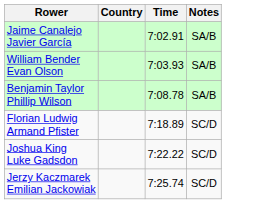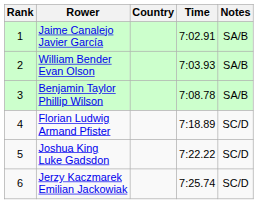 <table class="wikitable" style="text-align:center">
 <tr>
+<th>Rank</th>
 <th>Rower</th>
 <th>Country</th>
 <th>Time</th>
 <th>Notes</th>
 </tr>
 <tr bgcolor=ccffcc>
+<td>1</td>
 <td align="left"><a href='#'>Jaime Canalejo</a><br><a href='#'>Javier García</a></td>
 <td align="left"></td>
 <td>7:02.91</td>
 <td>SA/B</td>
 </tr>
 <tr bgcolor=ccffcc>
+<td>2</td>
 <td align="left"><a href='#'>William Bender</a><br><a href='#'>Evan Olson</a></td>
 <td align="left"></td>
 <td>7:03.93</td>
 <td>SA/B</td>
 </tr>
 <tr bgcolor=ccffcc>
+<td>3</td>
 <td align="left"><a href='#'>Benjamin Taylor</a><br><a href='#'>Phillip Wilson</a></td>
 <td align="left"></td>
 <td>7:08.78</td>
 <td>SA/B</td>
 </tr>
 <tr>
+<td>4</td>
 <td align="left"><a href='#'>Florian Ludwig</a><br><a href='#'>Armand Pfister</a></td>
 <td align="left"></td>
 <td>7:18.89</td>
 <td>SC/D</td>
 </tr>
 <tr>
+<td>5</td>
 <td align="left"><a href='#'>Joshua King</a><br><a href='#'>Luke Gadsdon</a></td>
 <td align="left"></td>
 <td>7:22.22</td>
 <td>SC/D</td>
 </tr>
 <tr>
+<td>6</td>
 <td align="left"><a href='#'>Jerzy Kaczmarek</a><br><a href='#'>Emilian Jackowiak</a></td>
 <td align="left"></td>
 <td>7:25.74</td>
 <td>SC/D</td>
 </tr>
 </table>
